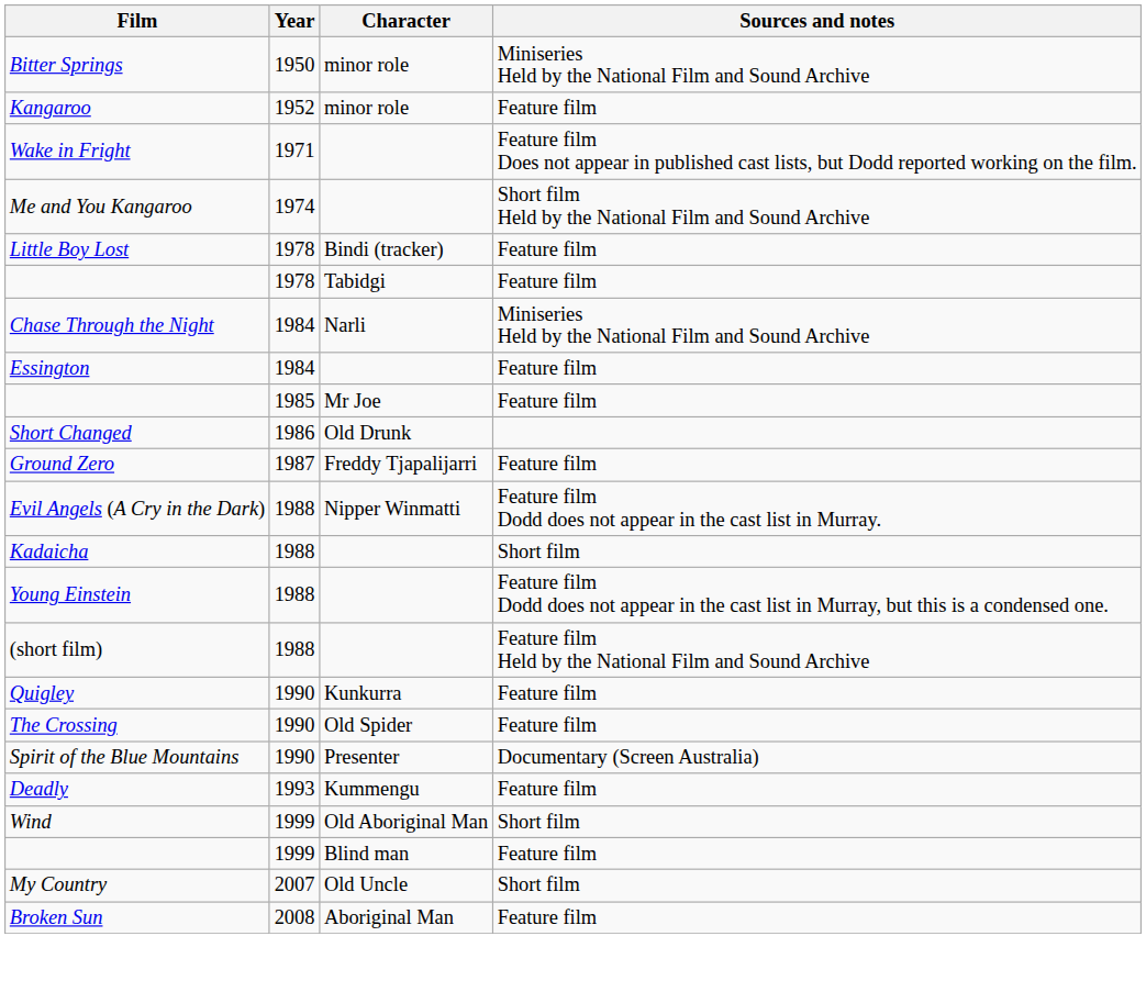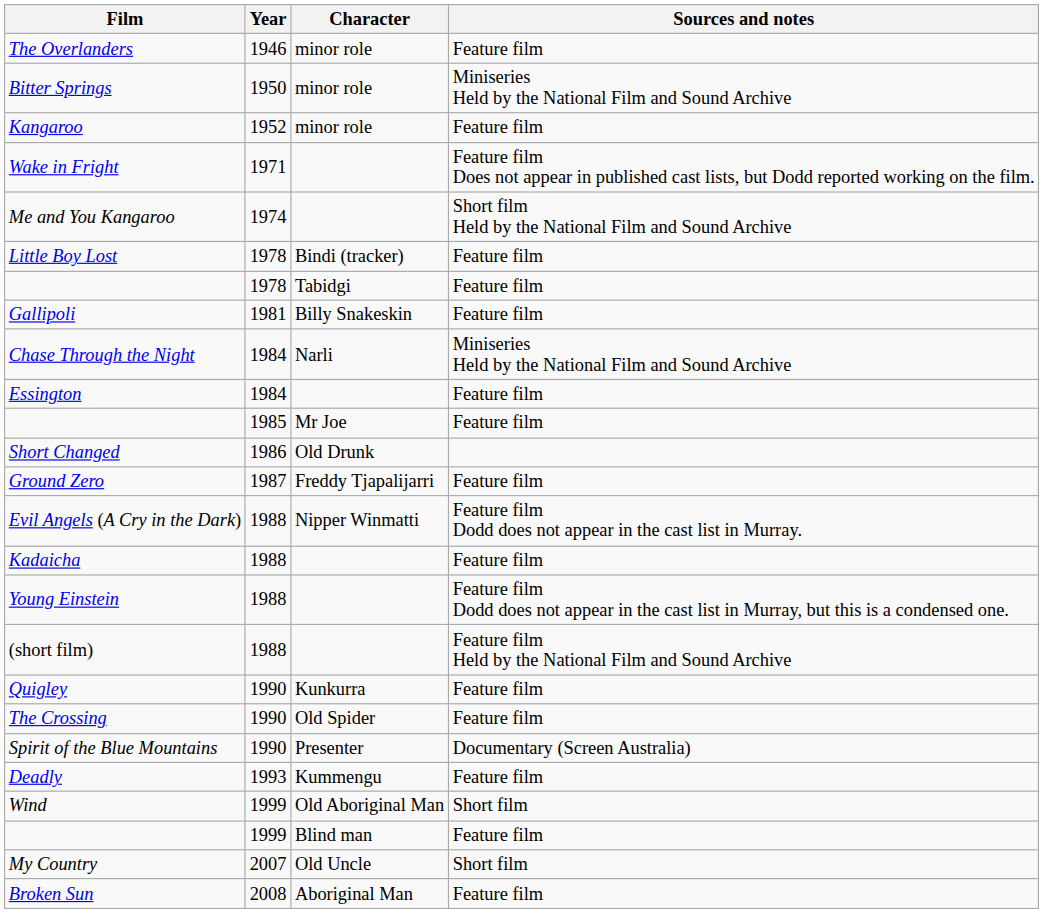 <table class="wikitable sortable">
 <tr>
 <th>Film</th>
 <th>Year</th>
 <th>Character</th>
 <th class="unsortable">Sources and notes</th>
+</tr>
+<tr>
+<td><em><a href='#'>The Overlanders</a></em></td>
+<td>1946</td>
+<td>minor role</td>
+<td>Feature film</td>
 </tr>
 <tr>
 <td><em><a href='#'>Bitter Springs</a></em></td>
 <td>1950</td>
 <td>minor role</td>
 <td>Miniseries<br>Held by the National Film and Sound Archive</td>
 </tr>
 <tr>
 <td><em><a href='#'>Kangaroo</a></em></td>
 <td>1952</td>
 <td>minor role</td>
 <td>Feature film</td>
 </tr>
 <tr>
 <td><em><a href='#'>Wake in Fright</a></em></td>
 <td>1971</td>
 <td></td>
 <td>Feature film<br>Does not appear in published cast lists, but Dodd reported working on the film.</td>
 </tr>
 <tr>
 <td><em>Me and You Kangaroo</em></td>
 <td>1974</td>
 <td></td>
 <td>Short film<br>Held by the National Film and Sound Archive</td>
 </tr>
 <tr>
 <td><em><a href='#'>Little Boy Lost</a></em></td>
 <td>1978</td>
 <td>Bindi (tracker)</td>
 <td>Feature film</td>
 </tr>
 <tr>
 <td><em></em></td>
 <td>1978</td>
 <td>Tabidgi</td>
+<td>Feature film</td>
+</tr>
+<tr>
+<td><em><a href='#'>Gallipoli</a></em></td>
+<td>1981</td>
+<td>Billy Snakeskin</td>
 <td>Feature film</td>
 </tr>
 <tr>
 <td><em><a href='#'>Chase Through the Night</a></em></td>
 <td>1984</td>
 <td>Narli</td>
 <td>Miniseries<br>Held by the National Film and Sound Archive</td>
 </tr>
 <tr>
 <td><em><a href='#'>Essington</a></em></td>
 <td>1984</td>
 <td></td>
 <td>Feature film</td>
 </tr>
 <tr>
 <td><em></em></td>
 <td>1985</td>
 <td>Mr Joe</td>
 <td>Feature film</td>
 </tr>
 <tr>
 <td><em><a href='#'>Short Changed</a></em></td>
 <td>1986</td>
 <td>Old Drunk</td>
 <td></td>
 </tr>
 <tr>
 <td><em><a href='#'>Ground Zero</a></em></td>
 <td>1987</td>
 <td>Freddy Tjapalijarri</td>
 <td>Feature film</td>
 </tr>
 <tr>
 <td><em><a href='#'>Evil Angels</a></em> (<em>A Cry in the Dark</em>)</td>
 <td>1988</td>
 <td>Nipper Winmatti</td>
 <td>Feature film<br>Dodd does not appear in the cast list in Murray.</td>
 </tr>
 <tr>
 <td><em><a href='#'>Kadaicha</a></em></td>
 <td>1988</td>
 <td></td>
-<td>Short film</td>
+<td>Feature film</td>
 </tr>
 <tr>
 <td><em><a href='#'>Young Einstein</a></em></td>
 <td>1988</td>
 <td></td>
 <td>Feature film<br>Dodd does not appear in the cast list in Murray, but this is a condensed one.</td>
 </tr>
 <tr>
 <td><em></em> (short film)</td>
 <td>1988</td>
 <td></td>
 <td>Feature film<br>Held by the National Film and Sound Archive</td>
 </tr>
 <tr>
 <td><em><a href='#'>Quigley</a></em></td>
 <td>1990</td>
 <td>Kunkurra</td>
 <td>Feature film</td>
 </tr>
 <tr>
 <td><em><a href='#'>The Crossing</a></em></td>
 <td>1990</td>
 <td>Old Spider</td>
 <td>Feature film</td>
 </tr>
 <tr>
 <td><em>Spirit of the Blue Mountains</em></td>
 <td>1990</td>
 <td>Presenter</td>
 <td>Documentary (Screen Australia)</td>
 </tr>
 <tr>
 <td><em><a href='#'>Deadly</a></em></td>
 <td>1993</td>
 <td>Kummengu</td>
 <td>Feature film</td>
 </tr>
 <tr>
 <td><em>Wind</em></td>
 <td>1999</td>
 <td>Old Aboriginal Man</td>
 <td>Short film</td>
 </tr>
 <tr>
 <td><em></em></td>
 <td>1999</td>
 <td>Blind man</td>
 <td>Feature film</td>
 </tr>
 <tr>
 <td><em>My Country</em></td>
 <td>2007</td>
 <td>Old Uncle</td>
 <td>Short film</td>
 </tr>
 <tr>
 <td><em><a href='#'>Broken Sun</a></em></td>
 <td>2008</td>
 <td>Aboriginal Man</td>
 <td>Feature film</td>
 </tr>
 </table>
